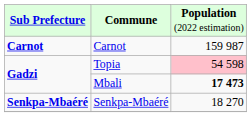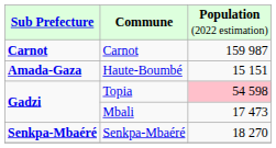 <table class="wikitable centre">
 <tr style="background: #DDFFDD;">
 <td align="center"><strong><a href='#'>Sub Prefecture</a></strong></td>
 <td align="center"><strong>Commune</strong></td>
 <td align="center"><strong>Population</strong><br><small>(2022 estimation)</small></td>
 </tr>
 <tr>
 <td><strong><a href='#'>Carnot</a></strong></td>
 <td><a href='#'>Carnot</a></td>
 <td align="right">159 987</td>
 </tr>
 <tr>
+<td><strong><a href='#'>Amada-Gaza</a></strong></td>
+<td><a href='#'>Haute-Boumbé</a></td>
+<td align="right">15 151</td>
+</tr>
+<tr>
 <td rowspan="2"><strong><a href='#'>Gadzi</a></strong></td>
 <td><a href='#'>Topia</a></td>
 <td align="right" style="background: pink;">54 598</td>
 </tr>
 <tr>
 <td><a href='#'>Mbali</a></td>
-<td align="right"><strong>17 473</strong></td>
+<td align="right">17 473</td>
 </tr>
 <tr>
 <td><strong><a href='#'>Senkpa-Mbaéré</a></strong></td>
 <td><a href='#'>Senkpa-Mbaéré</a></td>
 <td align="right">18 270</td>
 </tr>
 <tr>
 </tr>
 </table>
